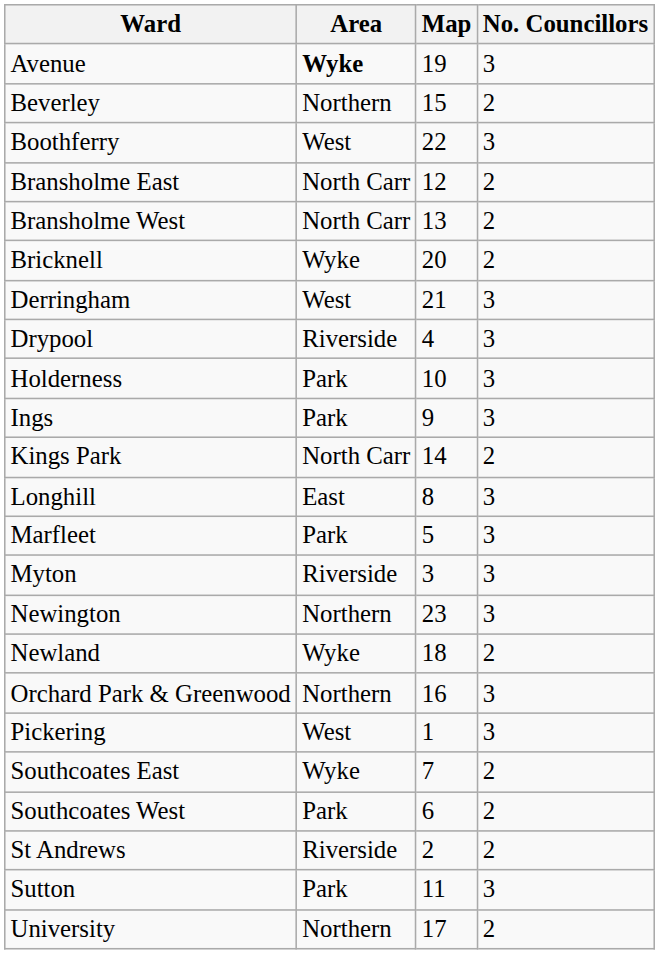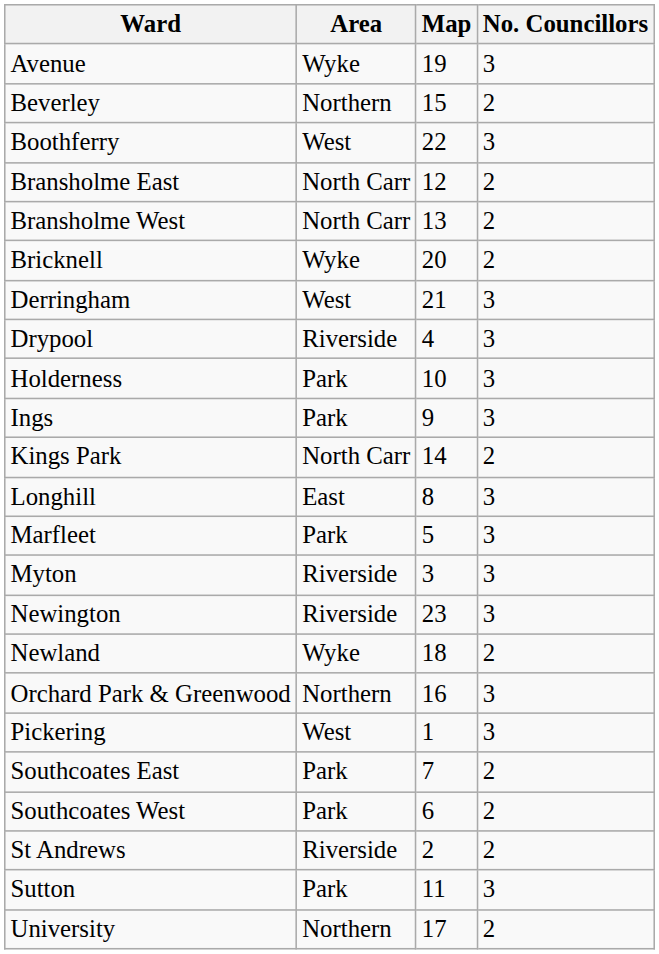 <table class="wikitable sortable">
 <tr>
 <th>Ward</th>
 <th>Area</th>
 <th>Map</th>
 <th>No. Councillors</th>
 </tr>
 <tr>
 <td>Avenue</td>
-<td><strong>Wyke</strong></td>
+<td>Wyke</td>
 <td>19</td>
 <td>3</td>
 </tr>
 <tr>
 <td>Beverley</td>
 <td>Northern</td>
 <td>15</td>
 <td>2</td>
 </tr>
 <tr>
 <td>Boothferry</td>
 <td>West</td>
 <td>22</td>
 <td>3</td>
 </tr>
 <tr>
 <td>Bransholme East</td>
 <td>North Carr</td>
 <td>12</td>
 <td>2</td>
 </tr>
 <tr>
 <td>Bransholme West</td>
 <td>North Carr</td>
 <td>13</td>
 <td>2</td>
 </tr>
 <tr>
 <td>Bricknell</td>
 <td>Wyke</td>
 <td>20</td>
 <td>2</td>
 </tr>
 <tr>
 <td>Derringham</td>
 <td>West</td>
 <td>21</td>
 <td>3</td>
 </tr>
 <tr>
 <td>Drypool</td>
 <td>Riverside</td>
 <td>4</td>
 <td>3</td>
 </tr>
 <tr>
 <td>Holderness</td>
 <td>Park</td>
 <td>10</td>
 <td>3</td>
 </tr>
 <tr>
 <td>Ings</td>
 <td>Park</td>
 <td>9</td>
 <td>3</td>
 </tr>
 <tr>
 <td>Kings Park</td>
 <td>North Carr</td>
 <td>14</td>
 <td>2</td>
 </tr>
 <tr>
 <td>Longhill</td>
 <td>East</td>
 <td>8</td>
 <td>3</td>
 </tr>
 <tr>
 <td>Marfleet</td>
 <td>Park</td>
 <td>5</td>
 <td>3</td>
 </tr>
 <tr>
 <td>Myton</td>
 <td>Riverside</td>
 <td>3</td>
 <td>3</td>
 </tr>
 <tr>
 <td>Newington</td>
-<td>Northern</td>
+<td>Riverside</td>
 <td>23</td>
 <td>3</td>
 </tr>
 <tr>
 <td>Newland</td>
 <td>Wyke</td>
 <td>18</td>
 <td>2</td>
 </tr>
 <tr>
 <td>Orchard Park & Greenwood</td>
 <td>Northern</td>
 <td>16</td>
 <td>3</td>
 </tr>
 <tr>
 <td>Pickering</td>
 <td>West</td>
 <td>1</td>
 <td>3</td>
 </tr>
 <tr>
 <td>Southcoates East</td>
-<td>Wyke</td>
+<td>Park</td>
 <td>7</td>
 <td>2</td>
 </tr>
 <tr>
 <td>Southcoates West</td>
 <td>Park</td>
 <td>6</td>
 <td>2</td>
 </tr>
 <tr>
 <td>St Andrews</td>
 <td>Riverside</td>
 <td>2</td>
 <td>2</td>
 </tr>
 <tr>
 <td>Sutton</td>
 <td>Park</td>
 <td>11</td>
 <td>3</td>
 </tr>
 <tr>
 <td>University</td>
 <td>Northern</td>
 <td>17</td>
 <td>2</td>
 </tr>
 </table>
